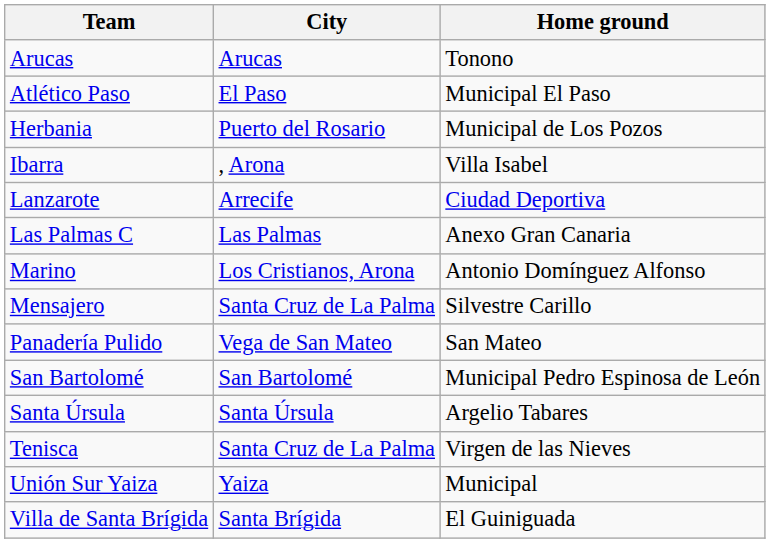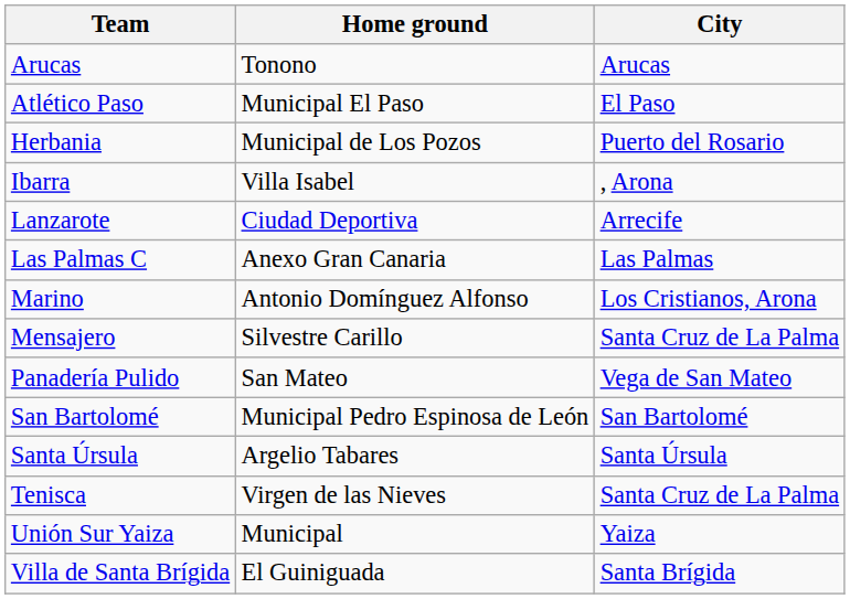 <table class="wikitable sortable">
 <tr>
 <th>Team</th>
+<th>Home ground</th>
 <th>City</th>
-<th>Home ground</th>
 </tr>
 <tr>
 <td><a href='#'>Arucas</a></td>
+<td>Tonono</td>
 <td><a href='#'>Arucas</a></td>
-<td>Tonono</td>
 </tr>
 <tr>
 <td><a href='#'>Atlético Paso</a></td>
+<td>Municipal El Paso</td>
 <td><a href='#'>El Paso</a></td>
-<td>Municipal El Paso</td>
 </tr>
 <tr>
 <td><a href='#'>Herbania</a></td>
+<td>Municipal de Los Pozos</td>
 <td><a href='#'>Puerto del Rosario</a></td>
-<td>Municipal de Los Pozos</td>
 </tr>
 <tr>
 <td><a href='#'>Ibarra</a></td>
+<td>Villa Isabel</td>
 <td>, <a href='#'>Arona</a></td>
-<td>Villa Isabel</td>
 </tr>
 <tr>
 <td><a href='#'>Lanzarote</a></td>
+<td><a href='#'>Ciudad Deportiva</a></td>
 <td><a href='#'>Arrecife</a></td>
-<td><a href='#'>Ciudad Deportiva</a></td>
 </tr>
 <tr>
 <td><a href='#'>Las Palmas C</a></td>
+<td>Anexo Gran Canaria</td>
 <td><a href='#'>Las Palmas</a></td>
-<td>Anexo Gran Canaria</td>
 </tr>
 <tr>
 <td><a href='#'>Marino</a></td>
+<td>Antonio Domínguez Alfonso</td>
 <td><a href='#'>Los Cristianos, Arona</a></td>
-<td>Antonio Domínguez Alfonso</td>
 </tr>
 <tr>
 <td><a href='#'>Mensajero</a></td>
+<td>Silvestre Carillo</td>
 <td><a href='#'>Santa Cruz de La Palma</a></td>
-<td>Silvestre Carillo</td>
 </tr>
 <tr>
 <td><a href='#'>Panadería Pulido</a></td>
+<td>San Mateo</td>
 <td><a href='#'>Vega de San Mateo</a></td>
-<td>San Mateo</td>
 </tr>
 <tr>
 <td><a href='#'>San Bartolomé</a></td>
+<td>Municipal Pedro Espinosa de León<br></td>
 <td><a href='#'>San Bartolomé</a></td>
-<td>Municipal Pedro Espinosa de León<br></td>
 </tr>
 <tr>
 <td><a href='#'>Santa Úrsula</a></td>
+<td>Argelio Tabares<br></td>
 <td><a href='#'>Santa Úrsula</a></td>
-<td>Argelio Tabares<br></td>
 </tr>
 <tr>
 <td><a href='#'>Tenisca</a></td>
+<td>Virgen de las Nieves</td>
 <td><a href='#'>Santa Cruz de La Palma</a></td>
-<td>Virgen de las Nieves</td>
 </tr>
 <tr>
 <td><a href='#'>Unión Sur Yaiza</a></td>
+<td>Municipal</td>
 <td><a href='#'>Yaiza</a></td>
-<td>Municipal</td>
 </tr>
 <tr>
 <td><a href='#'>Villa de Santa Brígida</a></td>
+<td>El Guiniguada</td>
 <td><a href='#'>Santa Brígida</a></td>
-<td>El Guiniguada</td>
 </tr>
 </table>
